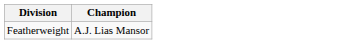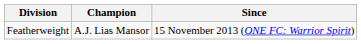 <table class="wikitable">
 <tr>
 <th>Division</th>
 <th>Champion</th>
+<th>Since</th>
 </tr>
 <tr>
 <td>Featherweight</td>
 <td> A.J. Lias Mansor</td>
+<td>15 November 2013 (<em><a href='#'>ONE FC: Warrior Spirit</a></em>)</td>
 </tr>
 </table>
